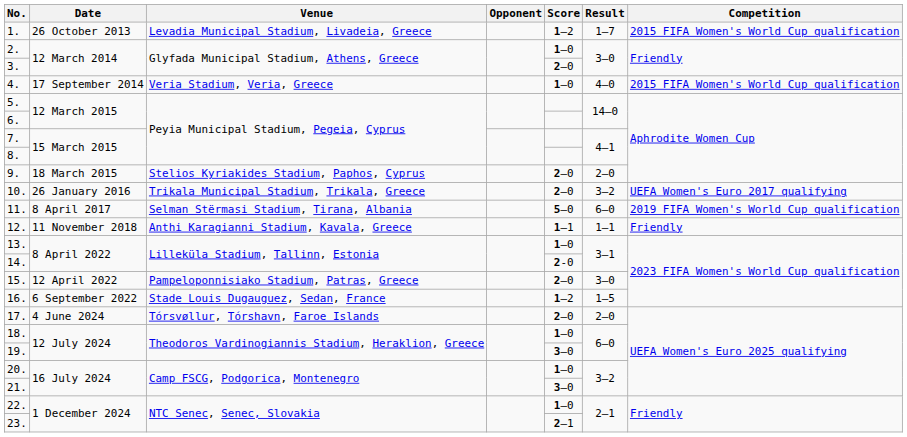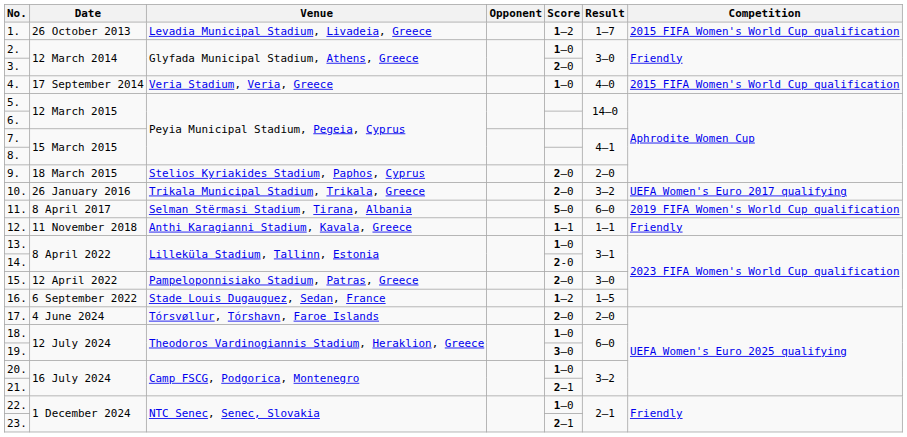 <table class="wikitable">
 <tr>
 <th>No.</th>
 <th>Date</th>
 <th>Venue</th>
 <th>Opponent</th>
 <th>Score</th>
 <th>Result</th>
 <th>Competition</th>
 </tr>
 <tr>
 <td>1.</td>
 <td>26 October 2013</td>
 <td><a href='#'>Levadia Municipal Stadium</a>, <a href='#'>Livadeia</a>, <a href='#'>Greece</a></td>
 <td></td>
 <td align=center><strong>1</strong>–2</td>
 <td align=center>1–7</td>
 <td><a href='#'>2015 FIFA Women's World Cup qualification</a></td>
 </tr>
 <tr>
 <td>2.</td>
 <td rowspan=2>12 March 2014</td>
 <td rowspan=2>Glyfada Municipal Stadium, <a href='#'>Athens</a>, <a href='#'>Greece</a></td>
 <td rowspan=2></td>
 <td align=center><strong>1</strong>–0</td>
 <td rowspan=2 align=center>3–0</td>
 <td rowspan=2><a href='#'>Friendly</a></td>
 </tr>
 <tr>
 <td>3.</td>
 <td align=center><strong>2</strong>–0</td>
 </tr>
 <tr>
 <td>4.</td>
 <td>17 September 2014</td>
 <td><a href='#'>Veria Stadium</a>, <a href='#'>Veria</a>, <a href='#'>Greece</a></td>
 <td></td>
 <td align=center><strong>1</strong>–0</td>
 <td align=center>4–0</td>
 <td><a href='#'>2015 FIFA Women's World Cup qualification</a></td>
 </tr>
 <tr>
 <td>5.</td>
 <td rowspan=2>12 March 2015</td>
 <td rowspan=4>Peyia Municipal Stadium, <a href='#'>Pegeia</a>, <a href='#'>Cyprus</a></td>
 <td rowspan=2></td>
 <td></td>
 <td rowspan=2 align=center>14–0</td>
 <td rowspan=5><a href='#'>Aphrodite Women Cup</a></td>
 </tr>
 <tr>
 <td>6.</td>
 <td></td>
 </tr>
 <tr>
 <td>7.</td>
 <td rowspan=2>15 March 2015</td>
 <td rowspan=2></td>
 <td></td>
 <td rowspan=2 align=center>4–1</td>
 </tr>
 <tr>
 <td>8.</td>
 <td></td>
 </tr>
 <tr>
 <td>9.</td>
 <td>18 March 2015</td>
 <td><a href='#'>Stelios Kyriakides Stadium</a>, <a href='#'>Paphos</a>, <a href='#'>Cyprus</a></td>
 <td></td>
 <td align=center><strong>2</strong>–0</td>
 <td align=center>2–0</td>
 </tr>
 <tr>
 <td>10.</td>
 <td>26 January 2016</td>
 <td><a href='#'>Trikala Municipal Stadium</a>, <a href='#'>Trikala</a>, <a href='#'>Greece</a></td>
 <td></td>
 <td align=center><strong>2</strong>–0</td>
 <td align=center>3–2</td>
 <td><a href='#'>UEFA Women's Euro 2017 qualifying</a></td>
 </tr>
 <tr>
 <td>11.</td>
 <td>8 April 2017</td>
 <td><a href='#'>Selman Stërmasi Stadium</a>, <a href='#'>Tirana</a>, <a href='#'>Albania</a></td>
 <td></td>
 <td align=center><strong>5</strong>–0</td>
 <td align=center>6–0</td>
 <td><a href='#'>2019 FIFA Women's World Cup qualification</a></td>
 </tr>
 <tr>
 <td>12.</td>
 <td>11 November 2018</td>
 <td><a href='#'>Anthi Karagianni Stadium</a>, <a href='#'>Kavala</a>, <a href='#'>Greece</a></td>
 <td></td>
 <td align=center><strong>1</strong>–1</td>
 <td align=center>1–1</td>
 <td><a href='#'>Friendly</a></td>
 </tr>
 <tr>
 <td>13.</td>
 <td rowspan=2>8 April 2022</td>
 <td rowspan=2><a href='#'>Lilleküla Stadium</a>, <a href='#'>Tallinn</a>, <a href='#'>Estonia</a></td>
 <td rowspan=2></td>
 <td align=center><strong>1</strong>–0</td>
 <td rowspan=2 align=center>3–1</td>
 <td rowspan=4><a href='#'>2023 FIFA Women's World Cup qualification</a></td>
 </tr>
 <tr>
 <td>14.</td>
 <td align=center><strong>2</strong>-0</td>
 </tr>
 <tr>
 <td>15.</td>
 <td>12 April 2022</td>
 <td><a href='#'>Pampeloponnisiako Stadium</a>, <a href='#'>Patras</a>, <a href='#'>Greece</a></td>
 <td></td>
 <td align=center><strong>2</strong>–0</td>
 <td align=center>3–0</td>
 </tr>
 <tr>
 <td>16.</td>
 <td>6 September 2022</td>
 <td><a href='#'>Stade Louis Dugauguez</a>, <a href='#'>Sedan</a>, <a href='#'>France</a></td>
 <td></td>
 <td align=center><strong>1</strong>–2</td>
 <td align=center>1–5</td>
 </tr>
 <tr>
 <td>17.</td>
 <td>4 June 2024</td>
 <td><a href='#'>Tórsvøllur</a>, <a href='#'>Tórshavn</a>, <a href='#'>Faroe Islands</a></td>
 <td></td>
 <td align=center><strong>2</strong>–0</td>
 <td align=center>2–0</td>
 <td rowspan="5"><a href='#'>UEFA Women's Euro 2025 qualifying</a></td>
 </tr>
 <tr>
 <td>18.</td>
 <td rowspan="2">12 July 2024</td>
 <td rowspan="2"><a href='#'>Theodoros Vardinogiannis Stadium</a>, <a href='#'>Heraklion</a>, <a href='#'>Greece</a></td>
 <td rowspan="2"></td>
 <td align=center><strong>1</strong>–0</td>
 <td rowspan="2" align=center>6–0</td>
 </tr>
 <tr>
 <td>19.</td>
 <td align=center><strong>3</strong>–0</td>
 </tr>
 <tr>
 <td>20.</td>
 <td rowspan="2">16 July 2024</td>
 <td rowspan="2"><a href='#'>Camp FSCG</a>, <a href='#'>Podgorica</a>, <a href='#'>Montenegro</a></td>
 <td rowspan="2"></td>
 <td align=center><strong>1</strong>–0</td>
 <td rowspan="2" align=center>3–2</td>
 </tr>
 <tr>
 <td>21.</td>
-<td align=center><strong>3</strong>–0</td>
+<td align=center><strong>2</strong>–1</td>
 </tr>
 <tr>
 <td>22.</td>
 <td rowspan="2">1 December 2024</td>
 <td rowspan="2"><a href='#'>NTC Senec</a>, <a href='#'>Senec, Slovakia</a></td>
 <td rowspan="2"></td>
 <td align=center><strong>1</strong>–0</td>
 <td rowspan="2" align=center>2–1</td>
 <td rowspan="2"><a href='#'>Friendly</a></td>
 </tr>
 <tr>
 <td>23.</td>
 <td align=center><strong>2</strong>–1</td>
 </tr>
 </table>
